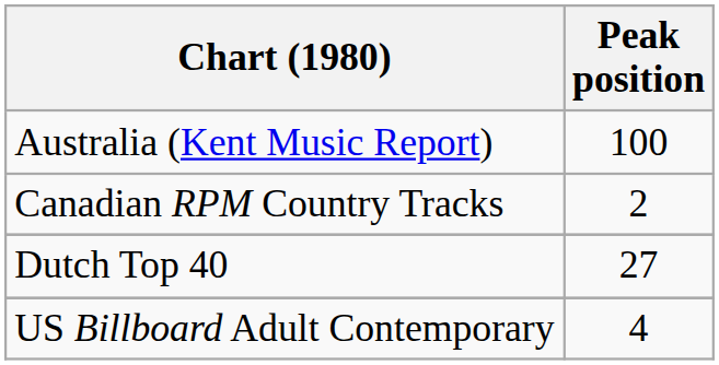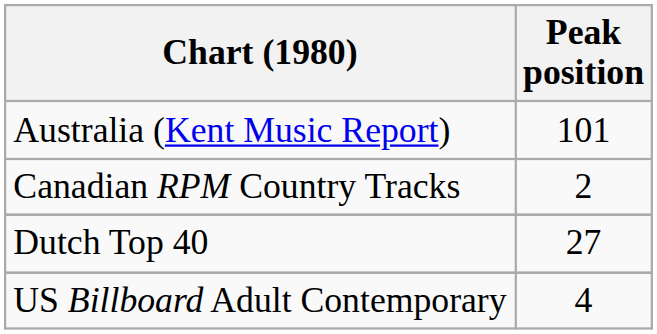 <table class="wikitable sortable">
 <tr>
 <th>Chart (1980)</th>
 <th>Peak<br>position</th>
 </tr>
 <tr>
 <td>Australia (<a href='#'>Kent Music Report</a>)</td>
-<td align="center">100</td>
+<td align="center">101</td>
 </tr>
 <tr>
 <td>Canadian <em>RPM</em> Country Tracks</td>
 <td align="center">2</td>
 </tr>
 <tr>
 </tr>
 <tr>
 </tr>
 <tr>
 <td>Dutch Top 40</td>
 <td align="center">27</td>
 </tr>
 <tr>
 </tr>
 <tr>
 </tr>
 <tr>
 </tr>
 <tr>
 </tr>
 <tr>
 <td>US <em>Billboard</em> Adult Contemporary</td>
 <td align="center">4</td>
 </tr>
 </table>
